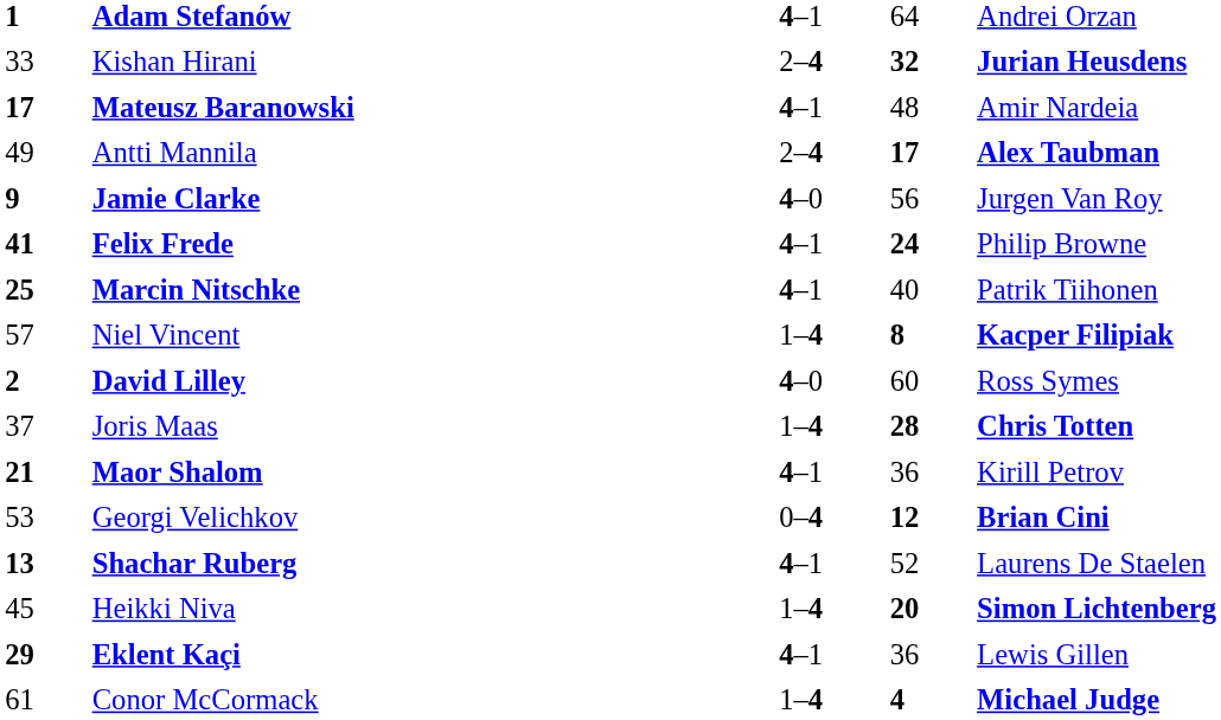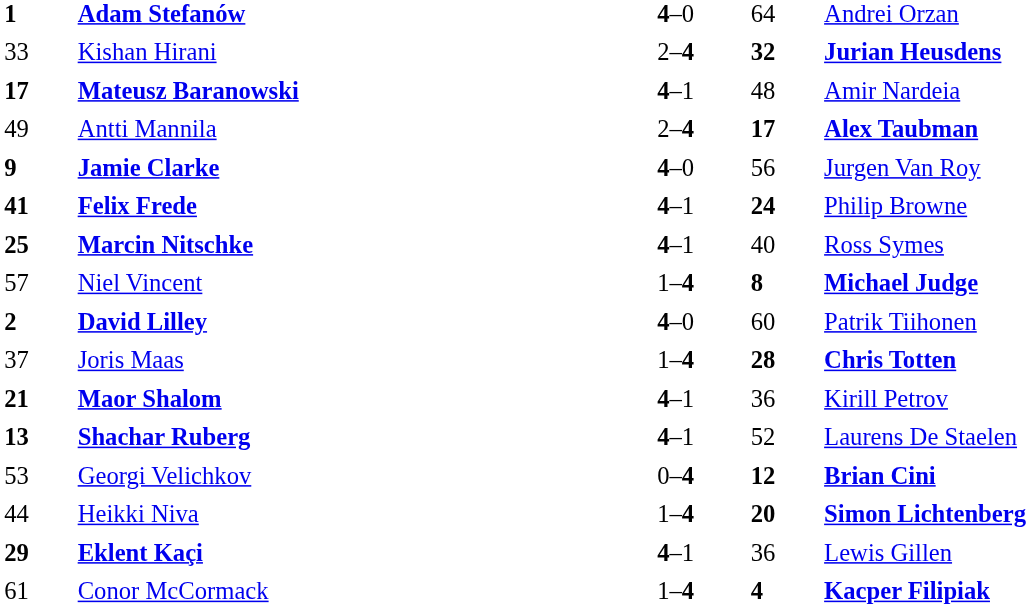 <table width="100%" cellspacing="5">
 <tr>
 <th width=5%></th>
 <th width=40%></th>
 <th width=10%></th>
 <th width=5%></th>
 <th width=40%></th>
 </tr>
 <tr>
 <td><strong>1</strong></td>
 <td> <strong><a href='#'>Adam Stefanów</a></strong></td>
-<td align="center"><strong>4</strong>–1</td>
+<td align="center"><strong>4</strong>–0</td>
 <td>64</td>
 <td> <a href='#'>Andrei Orzan</a></td>
 </tr>
 <tr>
 <td>33</td>
 <td> <a href='#'>Kishan Hirani</a></td>
 <td align="center">2–<strong>4</strong></td>
 <td><strong>32</strong></td>
 <td> <strong><a href='#'>Jurian Heusdens</a></strong></td>
 </tr>
 <tr>
 <td><strong>17</strong></td>
 <td> <strong><a href='#'>Mateusz Baranowski</a></strong></td>
 <td align="center"><strong>4</strong>–1</td>
 <td>48</td>
 <td> <a href='#'>Amir Nardeia</a></td>
 </tr>
 <tr>
 <td>49</td>
 <td> <a href='#'>Antti Mannila</a></td>
 <td align="center">2–<strong>4</strong></td>
 <td><strong>17</strong></td>
 <td> <strong><a href='#'>Alex Taubman</a></strong></td>
 </tr>
 <tr>
 <td><strong>9</strong></td>
 <td> <strong><a href='#'>Jamie Clarke</a></strong></td>
 <td align="center"><strong>4</strong>–0</td>
 <td>56</td>
 <td> <a href='#'>Jurgen Van Roy</a></td>
 </tr>
 <tr>
 <td><strong>41</strong></td>
 <td> <strong><a href='#'>Felix Frede</a></strong></td>
 <td align="center"><strong>4</strong>–1</td>
 <td><strong>24</strong></td>
 <td> <a href='#'>Philip Browne</a></td>
 </tr>
 <tr>
 <td><strong>25</strong></td>
 <td> <strong><a href='#'>Marcin Nitschke</a></strong></td>
 <td align="center"><strong>4</strong>–1</td>
 <td>40</td>
-<td> <a href='#'>Patrik Tiihonen</a></td>
+<td> <a href='#'>Ross Symes</a></td>
 </tr>
 <tr>
 <td>57</td>
 <td> <a href='#'>Niel Vincent</a></td>
 <td align="center">1–<strong>4</strong></td>
 <td><strong>8</strong></td>
-<td> <strong><a href='#'>Kacper Filipiak</a></strong></td>
+<td> <strong><a href='#'>Michael Judge</a></strong></td>
 </tr>
 <tr>
 <td><strong>2</strong></td>
 <td> <strong><a href='#'>David Lilley</a></strong></td>
 <td align="center"><strong>4</strong>–0</td>
 <td>60</td>
-<td> <a href='#'>Ross Symes</a></td>
+<td> <a href='#'>Patrik Tiihonen</a></td>
 </tr>
 <tr>
 <td>37</td>
 <td> <a href='#'>Joris Maas</a></td>
 <td align="center">1–<strong>4</strong></td>
 <td><strong>28</strong></td>
 <td> <strong><a href='#'>Chris Totten</a></strong></td>
 </tr>
 <tr>
 <td><strong>21</strong></td>
 <td> <strong><a href='#'>Maor Shalom</a></strong></td>
 <td align="center"><strong>4</strong>–1</td>
 <td>36</td>
 <td> <a href='#'>Kirill Petrov</a></td>
 </tr>
 <tr>
+<td><strong>13</strong></td>
+<td> <strong><a href='#'>Shachar Ruberg</a></strong></td>
+<td align="center"><strong>4</strong>–1</td>
+<td>52</td>
+<td> <a href='#'>Laurens De Staelen</a></td>
+</tr>
+<tr>
 <td>53</td>
 <td> <a href='#'>Georgi Velichkov</a></td>
 <td align="center">0–<strong>4</strong></td>
 <td><strong>12</strong></td>
 <td> <strong><a href='#'>Brian Cini</a></strong></td>
 </tr>
 <tr>
-<td><strong>13</strong></td>
-<td> <strong><a href='#'>Shachar Ruberg</a></strong></td>
-<td align="center"><strong>4</strong>–1</td>
-<td>52</td>
-<td> <a href='#'>Laurens De Staelen</a></td>
-</tr>
-<tr>
-<td>45</td>
+<td>44</td>
 <td> <a href='#'>Heikki Niva</a></td>
 <td align="center">1–<strong>4</strong></td>
 <td><strong>20</strong></td>
 <td> <strong><a href='#'>Simon Lichtenberg</a></strong></td>
 </tr>
 <tr>
 <td><strong>29</strong></td>
 <td> <strong><a href='#'>Eklent Kaçi</a></strong></td>
 <td align="center"><strong>4</strong>–1</td>
 <td>36</td>
 <td> <a href='#'>Lewis Gillen</a></td>
 </tr>
 <tr>
 <td>61</td>
 <td> <a href='#'>Conor McCormack</a></td>
 <td align="center">1–<strong>4</strong></td>
 <td><strong>4</strong></td>
-<td> <strong><a href='#'>Michael Judge</a></strong></td>
+<td> <strong><a href='#'>Kacper Filipiak</a></strong></td>
 </tr>
 </table>
